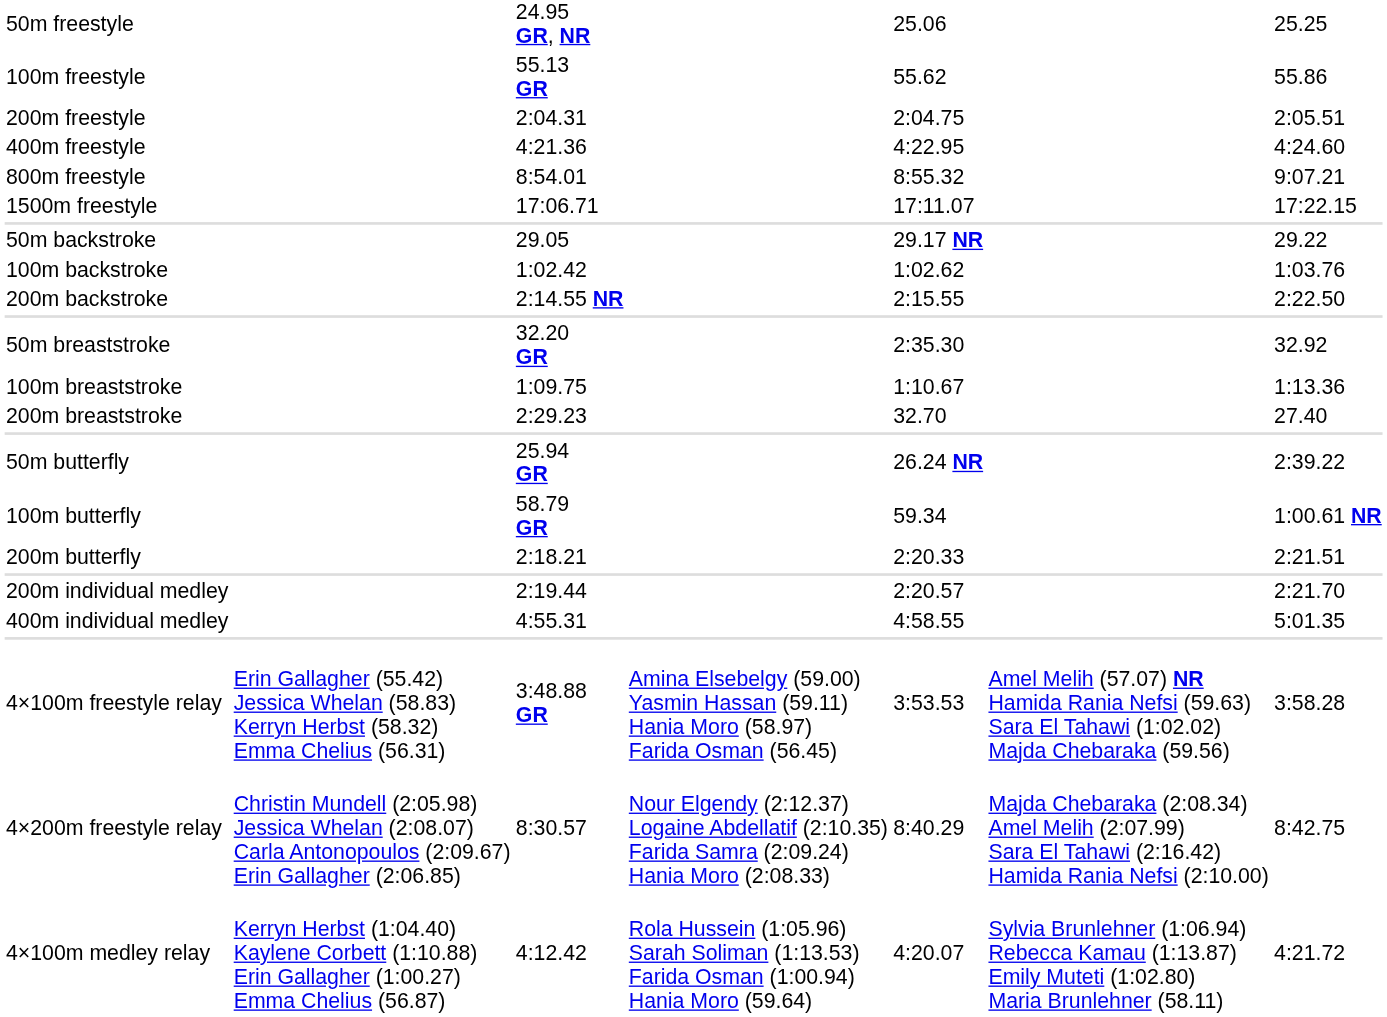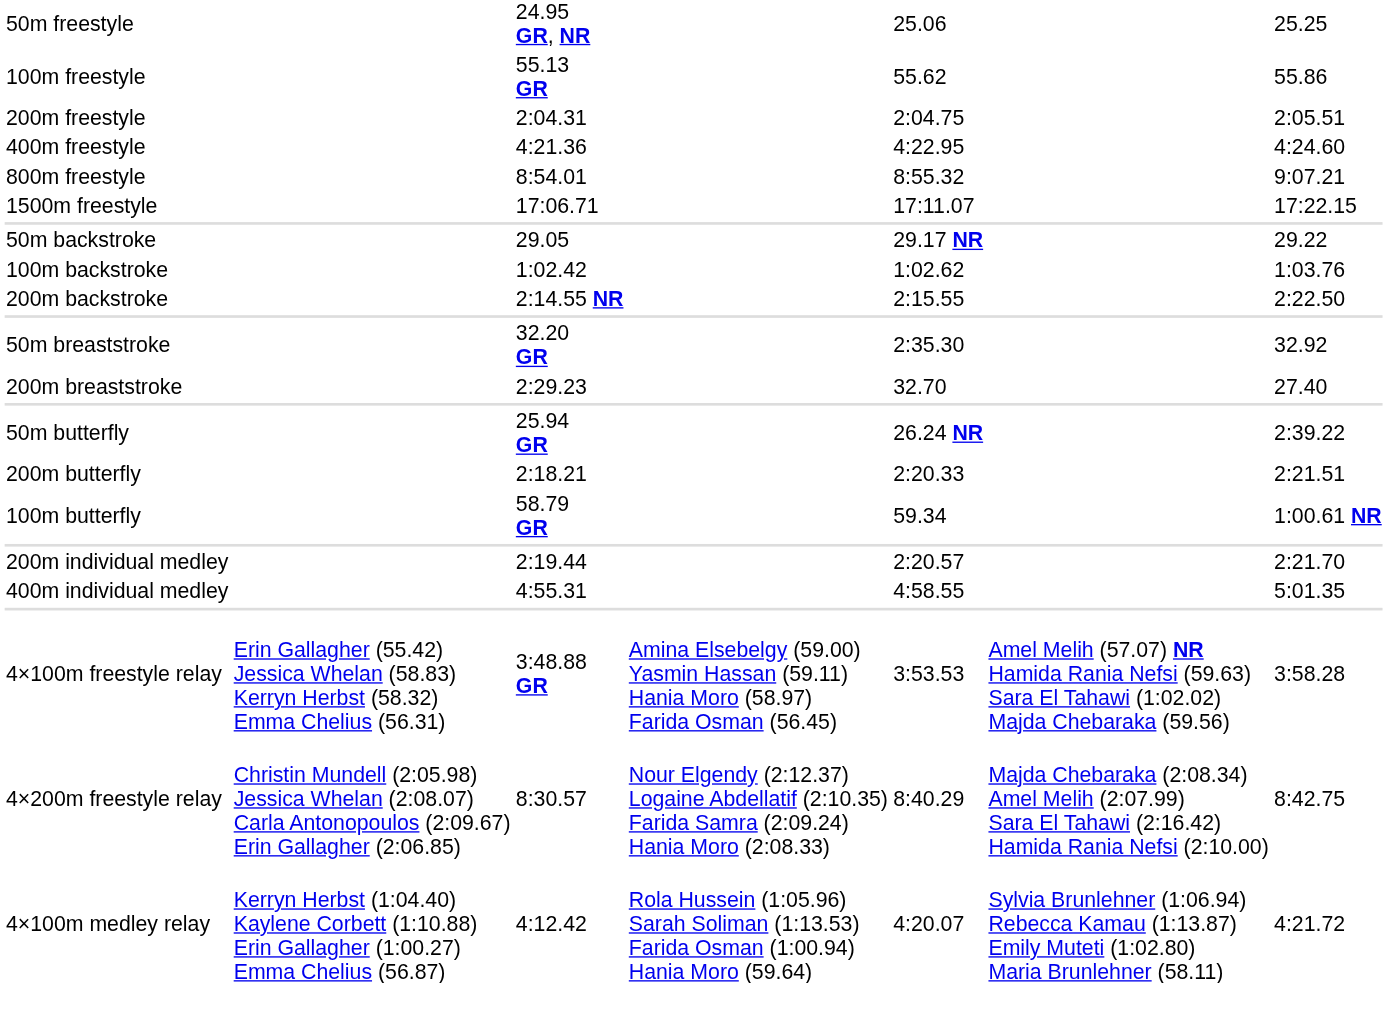 <table>
 <tr>
 <td>50m freestyle<br></td>
 <td></td>
 <td>24.95<br><strong><a href='#'>GR</a></strong>, <strong><a href='#'>NR</a></strong></td>
 <td></td>
 <td>25.06</td>
 <td></td>
 <td>25.25</td>
 </tr>
 <tr>
 <td>100m freestyle<br></td>
 <td></td>
 <td>55.13<br><strong><a href='#'>GR</a></strong></td>
 <td></td>
 <td>55.62</td>
 <td></td>
 <td>55.86</td>
 </tr>
 <tr>
 <td>200m freestyle<br></td>
 <td></td>
 <td>2:04.31</td>
 <td></td>
 <td>2:04.75</td>
 <td></td>
 <td>2:05.51</td>
 </tr>
 <tr>
 <td>400m freestyle<br></td>
 <td></td>
 <td>4:21.36</td>
 <td></td>
 <td>4:22.95</td>
 <td></td>
 <td>4:24.60</td>
 </tr>
 <tr>
 <td>800m freestyle<br></td>
 <td></td>
 <td>8:54.01</td>
 <td></td>
 <td>8:55.32</td>
 <td></td>
 <td>9:07.21</td>
 </tr>
 <tr>
 <td>1500m freestyle<br></td>
 <td></td>
 <td>17:06.71</td>
 <td></td>
 <td>17:11.07</td>
 <td></td>
 <td>17:22.15</td>
 </tr>
 <tr bgcolor=#DDDDDD>
 <td colspan=7></td>
 </tr>
 <tr>
 <td>50m backstroke<br></td>
 <td></td>
 <td>29.05</td>
 <td></td>
 <td>29.17 <strong><a href='#'>NR</a></strong></td>
 <td></td>
 <td>29.22</td>
 </tr>
 <tr>
 <td>100m backstroke<br></td>
 <td></td>
 <td>1:02.42</td>
 <td></td>
 <td>1:02.62</td>
 <td></td>
 <td>1:03.76</td>
 </tr>
 <tr>
 <td>200m backstroke<br></td>
 <td></td>
 <td>2:14.55  <strong><a href='#'>NR</a></strong></td>
 <td></td>
 <td>2:15.55</td>
 <td></td>
 <td>2:22.50</td>
 </tr>
 <tr bgcolor=#DDDDDD>
 <td colspan=7></td>
 </tr>
 <tr>
 <td>50m breaststroke<br></td>
 <td></td>
 <td>32.20<br><strong><a href='#'>GR</a></strong></td>
 <td></td>
 <td>2:35.30</td>
 <td></td>
 <td>32.92</td>
 </tr>
 <tr>
-<td>100m breaststroke<br></td>
-<td></td>
-<td>1:09.75</td>
-<td></td>
-<td>1:10.67</td>
-<td></td>
-<td>1:13.36</td>
-</tr>
-<tr>
 <td>200m breaststroke<br></td>
 <td></td>
 <td>2:29.23</td>
 <td></td>
 <td>32.70</td>
 <td></td>
 <td>27.40</td>
 </tr>
 <tr bgcolor=#DDDDDD>
 <td colspan=7></td>
 </tr>
 <tr>
 <td>50m butterfly<br></td>
 <td></td>
 <td>25.94<br><strong><a href='#'>GR</a></strong></td>
 <td></td>
 <td>26.24 <strong><a href='#'>NR</a></strong></td>
 <td></td>
 <td>2:39.22</td>
 </tr>
 <tr>
+<td>200m butterfly<br></td>
+<td></td>
+<td>2:18.21</td>
+<td></td>
+<td>2:20.33</td>
+<td></td>
+<td>2:21.51</td>
+</tr>
+<tr>
 <td>100m butterfly<br></td>
 <td></td>
 <td>58.79<br><strong><a href='#'>GR</a></strong></td>
 <td></td>
 <td>59.34</td>
 <td></td>
 <td>1:00.61  <strong><a href='#'>NR</a></strong></td>
-</tr>
-<tr>
-<td>200m butterfly<br></td>
-<td></td>
-<td>2:18.21</td>
-<td></td>
-<td>2:20.33</td>
-<td></td>
-<td>2:21.51</td>
 </tr>
 <tr bgcolor=#DDDDDD>
 <td colspan=7></td>
 </tr>
 <tr>
 <td>200m individual medley<br></td>
 <td></td>
 <td>2:19.44</td>
 <td></td>
 <td>2:20.57</td>
 <td></td>
 <td>2:21.70</td>
 </tr>
 <tr>
 <td>400m individual medley<br></td>
 <td></td>
 <td>4:55.31</td>
 <td></td>
 <td>4:58.55</td>
 <td></td>
 <td>5:01.35</td>
 </tr>
 <tr bgcolor=#DDDDDD>
 <td colspan=7></td>
 </tr>
 <tr>
 <td>4×100m freestyle relay<br></td>
 <td><br><a href='#'>Erin Gallagher</a> (55.42)<br><a href='#'>Jessica Whelan</a> (58.83)<br><a href='#'>Kerryn Herbst</a> (58.32)<br><a href='#'>Emma Chelius</a> (56.31)</td>
 <td>3:48.88<br><strong><a href='#'>GR</a></strong></td>
 <td><br><a href='#'>Amina Elsebelgy</a> (59.00)<br><a href='#'>Yasmin Hassan</a> (59.11)<br><a href='#'>Hania Moro</a> (58.97)<br><a href='#'>Farida Osman</a> (56.45)</td>
 <td>3:53.53</td>
 <td><br><a href='#'>Amel Melih</a> (57.07) <strong><a href='#'>NR</a></strong><br><a href='#'>Hamida Rania Nefsi</a> (59.63)<br><a href='#'>Sara El Tahawi</a> (1:02.02)<br><a href='#'>Majda Chebaraka</a> (59.56)</td>
 <td>3:58.28</td>
 </tr>
 <tr>
 <td>4×200m freestyle relay<br></td>
 <td><br><a href='#'>Christin Mundell</a> (2:05.98)<br><a href='#'>Jessica Whelan</a> (2:08.07)<br><a href='#'>Carla Antonopoulos</a> (2:09.67)<br><a href='#'>Erin Gallagher</a> (2:06.85)</td>
 <td>8:30.57</td>
 <td><br><a href='#'>Nour Elgendy</a> (2:12.37)<br><a href='#'>Logaine Abdellatif</a> (2:10.35)<br><a href='#'>Farida Samra</a> (2:09.24)<br><a href='#'>Hania Moro</a> (2:08.33)</td>
 <td>8:40.29</td>
 <td><br><a href='#'>Majda Chebaraka</a> (2:08.34)<br><a href='#'>Amel Melih</a> (2:07.99)<br><a href='#'>Sara El Tahawi</a> (2:16.42)<br><a href='#'>Hamida Rania Nefsi</a> (2:10.00)</td>
 <td>8:42.75</td>
 </tr>
 <tr>
 <td>4×100m medley relay<br></td>
 <td><br><a href='#'>Kerryn Herbst</a> (1:04.40)<br><a href='#'>Kaylene Corbett</a> (1:10.88)<br><a href='#'>Erin Gallagher</a> (1:00.27)<br><a href='#'>Emma Chelius</a> (56.87)</td>
 <td>4:12.42</td>
 <td><br><a href='#'>Rola Hussein</a> (1:05.96)<br><a href='#'>Sarah Soliman</a> (1:13.53)<br><a href='#'>Farida Osman</a> (1:00.94)<br><a href='#'>Hania Moro</a> (59.64)</td>
 <td>4:20.07</td>
 <td><br><a href='#'>Sylvia Brunlehner</a> (1:06.94)<br><a href='#'>Rebecca Kamau</a> (1:13.87)<br><a href='#'>Emily Muteti</a> (1:02.80)<br><a href='#'>Maria Brunlehner</a> (58.11)</td>
 <td>4:21.72</td>
 </tr>
 </table>
